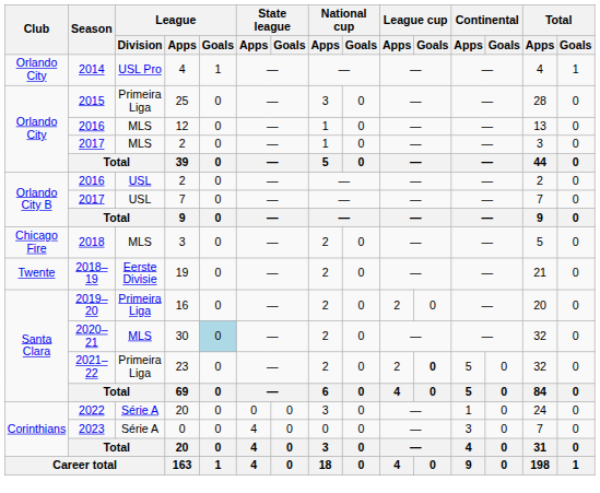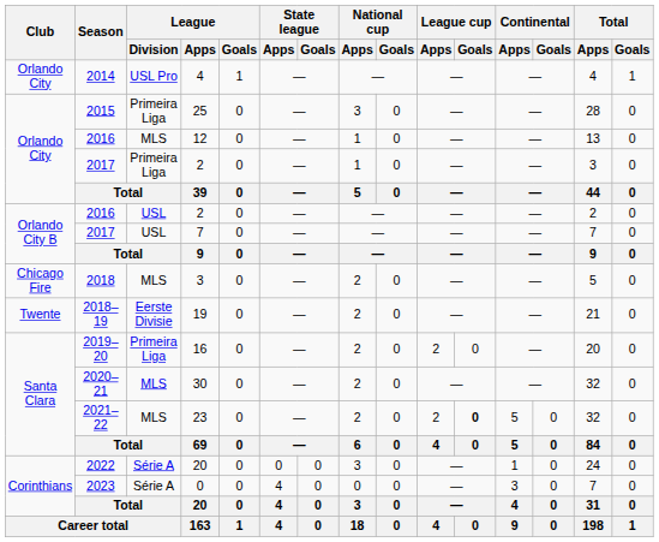 <table class="wikitable" style="text-align: center">
 <tr>
 <th rowspan="2">Club</th>
 <th rowspan="2">Season</th>
 <th colspan="3">League</th>
 <th colspan="2">State league</th>
 <th colspan="2">National cup</th>
 <th colspan="2">League cup</th>
 <th colspan="2">Continental</th>
 <th colspan="2">Total</th>
 </tr>
 <tr>
 <th>Division</th>
 <th>Apps</th>
 <th>Goals</th>
 <th>Apps</th>
 <th>Goals</th>
 <th>Apps</th>
 <th>Goals</th>
 <th>Apps</th>
 <th>Goals</th>
 <th>Apps</th>
 <th>Goals</th>
 <th>Apps</th>
 <th>Goals</th>
 </tr>
 <tr>
 <td><a href='#'>Orlando City</a></td>
 <td><a href='#'>2014</a></td>
 <td><a href='#'>USL Pro</a></td>
 <td>4</td>
 <td>1</td>
 <td colspan="2">—</td>
 <td colspan="2">—</td>
 <td colspan="2">—</td>
 <td colspan="2">—</td>
 <td>4</td>
 <td>1</td>
 </tr>
 <tr>
 <td rowspan="4"><a href='#'>Orlando City</a></td>
 <td><a href='#'>2015</a></td>
 <td>Primeira Liga</td>
 <td>25</td>
 <td>0</td>
 <td colspan="2">—</td>
 <td>3</td>
 <td>0</td>
 <td colspan="2">—</td>
 <td colspan="2">—</td>
 <td>28</td>
 <td>0</td>
 </tr>
 <tr>
 <td><a href='#'>2016</a></td>
 <td>MLS</td>
 <td>12</td>
 <td>0</td>
 <td colspan="2">—</td>
 <td>1</td>
 <td>0</td>
 <td colspan="2">—</td>
 <td colspan="2">—</td>
 <td>13</td>
 <td>0</td>
 </tr>
 <tr>
 <td><a href='#'>2017</a></td>
-<td>MLS</td>
+<td>Primeira Liga</td>
 <td>2</td>
 <td>0</td>
 <td colspan="2">—</td>
 <td>1</td>
 <td>0</td>
 <td colspan="2">—</td>
 <td colspan="2">—</td>
 <td>3</td>
 <td>0</td>
 </tr>
 <tr>
 <th colspan="2">Total</th>
 <th>39</th>
 <th>0</th>
 <th colspan="2">—</th>
 <th>5</th>
 <th>0</th>
 <th colspan="2">—</th>
 <th colspan="2">—</th>
 <th>44</th>
 <th>0</th>
 </tr>
 <tr>
 <td rowspan="3"><a href='#'>Orlando City B</a></td>
 <td><a href='#'>2016</a></td>
 <td><a href='#'>USL</a></td>
 <td>2</td>
 <td>0</td>
 <td colspan="2">—</td>
 <td colspan="2">—</td>
 <td colspan="2">—</td>
 <td colspan="2">—</td>
 <td>2</td>
 <td>0</td>
 </tr>
 <tr>
 <td><a href='#'>2017</a></td>
 <td>USL</td>
 <td>7</td>
 <td>0</td>
 <td colspan="2">—</td>
 <td colspan="2">—</td>
 <td colspan="2">—</td>
 <td colspan="2">—</td>
 <td>7</td>
 <td>0</td>
 </tr>
 <tr>
 <th colspan="2">Total</th>
 <th>9</th>
 <th>0</th>
 <th colspan="2">—</th>
 <th colspan="2">—</th>
 <th colspan="2">—</th>
 <th colspan="2">—</th>
 <th>9</th>
 <th>0</th>
 </tr>
 <tr>
 <td><a href='#'>Chicago Fire</a></td>
 <td><a href='#'>2018</a></td>
 <td>MLS</td>
 <td>3</td>
 <td>0</td>
 <td colspan="2">—</td>
 <td>2</td>
 <td>0</td>
 <td colspan="2">—</td>
 <td colspan="2">—</td>
 <td>5</td>
 <td>0</td>
 </tr>
 <tr>
 <td><a href='#'>Twente</a></td>
 <td><a href='#'>2018–19</a></td>
 <td><a href='#'>Eerste Divisie</a></td>
 <td>19</td>
 <td>0</td>
 <td colspan="2">—</td>
 <td>2</td>
 <td>0</td>
 <td colspan="2">—</td>
 <td colspan="2">—</td>
 <td>21</td>
 <td>0</td>
 </tr>
 <tr>
 <td rowspan="4"><a href='#'>Santa Clara</a></td>
 <td><a href='#'>2019–20</a></td>
 <td><a href='#'>Primeira Liga</a></td>
 <td>16</td>
 <td>0</td>
 <td colspan="2">—</td>
 <td>2</td>
 <td>0</td>
 <td>2</td>
 <td>0</td>
 <td colspan="2">—</td>
 <td>20</td>
 <td>0</td>
 </tr>
 <tr>
 <td><a href='#'>2020–21</a></td>
 <td><a href='#'>MLS</a></td>
 <td>30</td>
-<td style="background: lightblue;">0</td>
+<td>0</td>
 <td colspan="2">—</td>
 <td>2</td>
 <td>0</td>
 <td colspan="2">—</td>
 <td colspan="2">—</td>
 <td>32</td>
 <td>0</td>
 </tr>
 <tr>
 <td><a href='#'>2021–22</a></td>
-<td>Primeira Liga</td>
+<td>MLS</td>
 <td>23</td>
 <td>0</td>
 <td colspan="2">—</td>
 <td>2</td>
 <td>0</td>
 <td>2</td>
 <td><strong>0</strong></td>
 <td>5</td>
 <td>0</td>
 <td>32</td>
 <td>0</td>
 </tr>
 <tr>
 <th colspan="2">Total</th>
 <th>69</th>
 <th>0</th>
 <th colspan="2">—</th>
 <th>6</th>
 <th>0</th>
 <th>4</th>
 <th>0</th>
 <th>5</th>
 <th>0</th>
 <th>84</th>
 <th>0</th>
 </tr>
 <tr>
 <td rowspan="3"><a href='#'>Corinthians</a></td>
 <td><a href='#'>2022</a></td>
 <td><a href='#'>Série A</a></td>
 <td>20</td>
 <td>0</td>
 <td>0</td>
 <td>0</td>
 <td>3</td>
 <td>0</td>
 <td colspan="2">—</td>
 <td>1</td>
 <td>0</td>
 <td>24</td>
 <td>0</td>
 </tr>
 <tr>
 <td><a href='#'>2023</a></td>
 <td>Série A</td>
 <td>0</td>
 <td>0</td>
 <td>4</td>
 <td>0</td>
 <td>0</td>
 <td>0</td>
 <td colspan="2">—</td>
 <td>3</td>
 <td>0</td>
 <td>7</td>
 <td>0</td>
 </tr>
 <tr>
 <th colspan="2">Total</th>
 <th>20</th>
 <th>0</th>
 <th>4</th>
 <th>0</th>
 <th>3</th>
 <th>0</th>
 <th colspan="2">—</th>
 <th>4</th>
 <th>0</th>
 <th>31</th>
 <th>0</th>
 </tr>
 <tr>
 <th colspan="3">Career total</th>
 <th>163</th>
 <th>1</th>
 <th>4</th>
 <th>0</th>
 <th>18</th>
 <th>0</th>
 <th>4</th>
 <th>0</th>
 <th>9</th>
 <th>0</th>
 <th>198</th>
 <th>1</th>
 </tr>
 </table>
